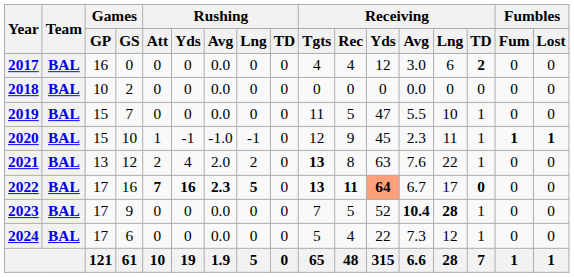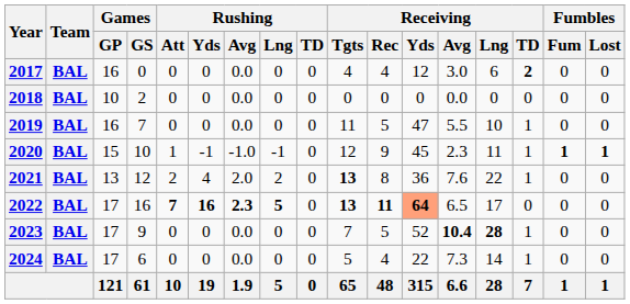 <table class="wikitable" style="text-align:center;">
 <tr>
 <th rowspan="2">Year</th>
 <th rowspan="2">Team</th>
 <th colspan="2">Games</th>
 <th colspan="5">Rushing</th>
 <th colspan="6">Receiving</th>
 <th colspan="2">Fumbles</th>
 </tr>
 <tr>
 <th>GP</th>
 <th>GS</th>
 <th>Att</th>
 <th>Yds</th>
 <th>Avg</th>
 <th>Lng</th>
 <th>TD</th>
 <th>Tgts</th>
 <th>Rec</th>
 <th>Yds</th>
 <th>Avg</th>
 <th>Lng</th>
 <th>TD</th>
 <th>Fum</th>
 <th>Lost</th>
 </tr>
 <tr>
 <th><a href='#'>2017</a></th>
 <th><a href='#'>BAL</a></th>
 <td>16</td>
 <td>0</td>
 <td>0</td>
 <td>0</td>
 <td>0.0</td>
 <td>0</td>
 <td>0</td>
 <td>4</td>
 <td>4</td>
 <td>12</td>
 <td>3.0</td>
 <td>6</td>
 <td><strong>2</strong></td>
 <td>0</td>
 <td>0</td>
 </tr>
 <tr>
 <th><a href='#'>2018</a></th>
 <th><a href='#'>BAL</a></th>
 <td>10</td>
 <td>2</td>
 <td>0</td>
 <td>0</td>
 <td>0.0</td>
 <td>0</td>
 <td>0</td>
 <td>0</td>
 <td>0</td>
 <td>0</td>
 <td>0.0</td>
 <td>0</td>
 <td>0</td>
 <td>0</td>
 <td>0</td>
 </tr>
 <tr>
 <th><a href='#'>2019</a></th>
 <th><a href='#'>BAL</a></th>
-<td>15</td>
+<td>16</td>
 <td>7</td>
 <td>0</td>
 <td>0</td>
 <td>0.0</td>
 <td>0</td>
 <td>0</td>
 <td>11</td>
 <td>5</td>
 <td>47</td>
 <td>5.5</td>
 <td>10</td>
 <td>1</td>
 <td>0</td>
 <td>0</td>
 </tr>
 <tr>
 <th><a href='#'>2020</a></th>
 <th><a href='#'>BAL</a></th>
 <td>15</td>
 <td>10</td>
 <td>1</td>
 <td>-1</td>
 <td>-1.0</td>
 <td>-1</td>
 <td>0</td>
 <td>12</td>
 <td>9</td>
 <td>45</td>
 <td>2.3</td>
 <td>11</td>
 <td>1</td>
 <td><strong>1</strong></td>
 <td><strong>1</strong></td>
 </tr>
 <tr>
 <th><a href='#'>2021</a></th>
 <th><a href='#'>BAL</a></th>
 <td>13</td>
 <td>12</td>
 <td>2</td>
 <td>4</td>
 <td>2.0</td>
 <td>2</td>
 <td>0</td>
 <td><strong>13</strong></td>
 <td>8</td>
-<td>63</td>
+<td>36</td>
 <td>7.6</td>
 <td>22</td>
 <td>1</td>
 <td>0</td>
 <td>0</td>
 </tr>
 <tr>
 <th><a href='#'>2022</a></th>
 <th><a href='#'>BAL</a></th>
 <td>17</td>
 <td>16</td>
 <td><strong>7</strong></td>
 <td><strong>16</strong></td>
 <td><strong>2.3</strong></td>
 <td><strong>5</strong></td>
 <td>0</td>
 <td><strong>13</strong></td>
 <td><strong>11</strong></td>
 <td style="background: lightsalmon;"><strong>64</strong></td>
-<td>6.7</td>
+<td>6.5</td>
 <td>17</td>
-<td><strong>0</strong></td>
+<td>0</td>
 <td>0</td>
 <td>0</td>
 </tr>
 <tr>
 <th><a href='#'>2023</a></th>
 <th><a href='#'>BAL</a></th>
 <td>17</td>
 <td>9</td>
 <td>0</td>
 <td>0</td>
 <td>0.0</td>
 <td>0</td>
 <td>0</td>
 <td>7</td>
 <td>5</td>
 <td>52</td>
 <td><strong>10.4</strong></td>
 <td><strong>28</strong></td>
 <td>1</td>
 <td>0</td>
 <td>0</td>
 </tr>
 <tr>
 <th><a href='#'>2024</a></th>
 <th><a href='#'>BAL</a></th>
 <td>17</td>
 <td>6</td>
 <td>0</td>
 <td>0</td>
 <td>0.0</td>
 <td>0</td>
 <td>0</td>
 <td>5</td>
 <td>4</td>
 <td>22</td>
 <td>7.3</td>
-<td>12</td>
+<td>14</td>
 <td>1</td>
 <td>0</td>
 <td>0</td>
 </tr>
 <tr>
 <th colspan="2"></th>
 <th>121</th>
 <th>61</th>
 <th>10</th>
 <th>19</th>
 <th>1.9</th>
 <th>5</th>
 <th>0</th>
 <th>65</th>
 <th>48</th>
 <th>315</th>
 <th>6.6</th>
 <th>28</th>
 <th>7</th>
 <th>1</th>
 <th>1</th>
 </tr>
 </table>
